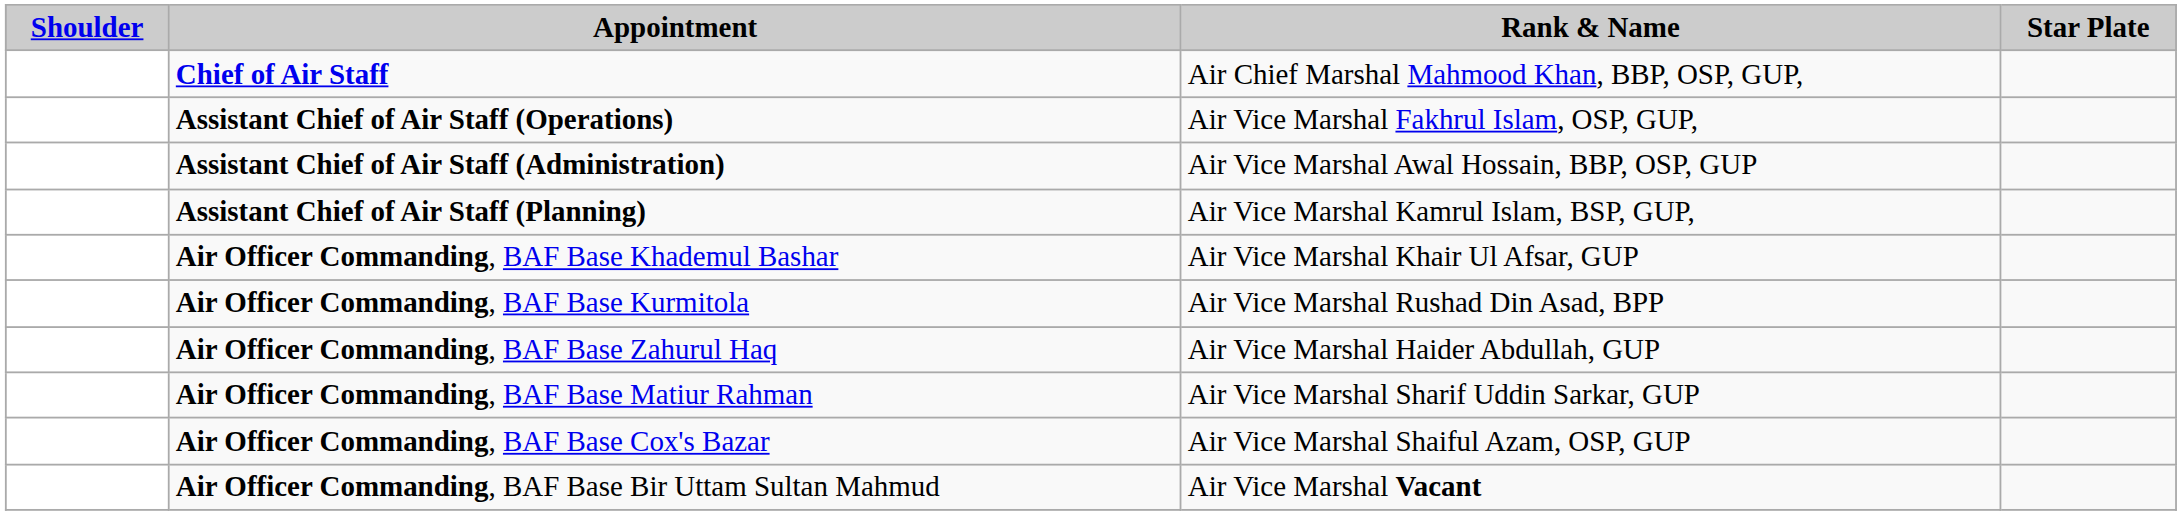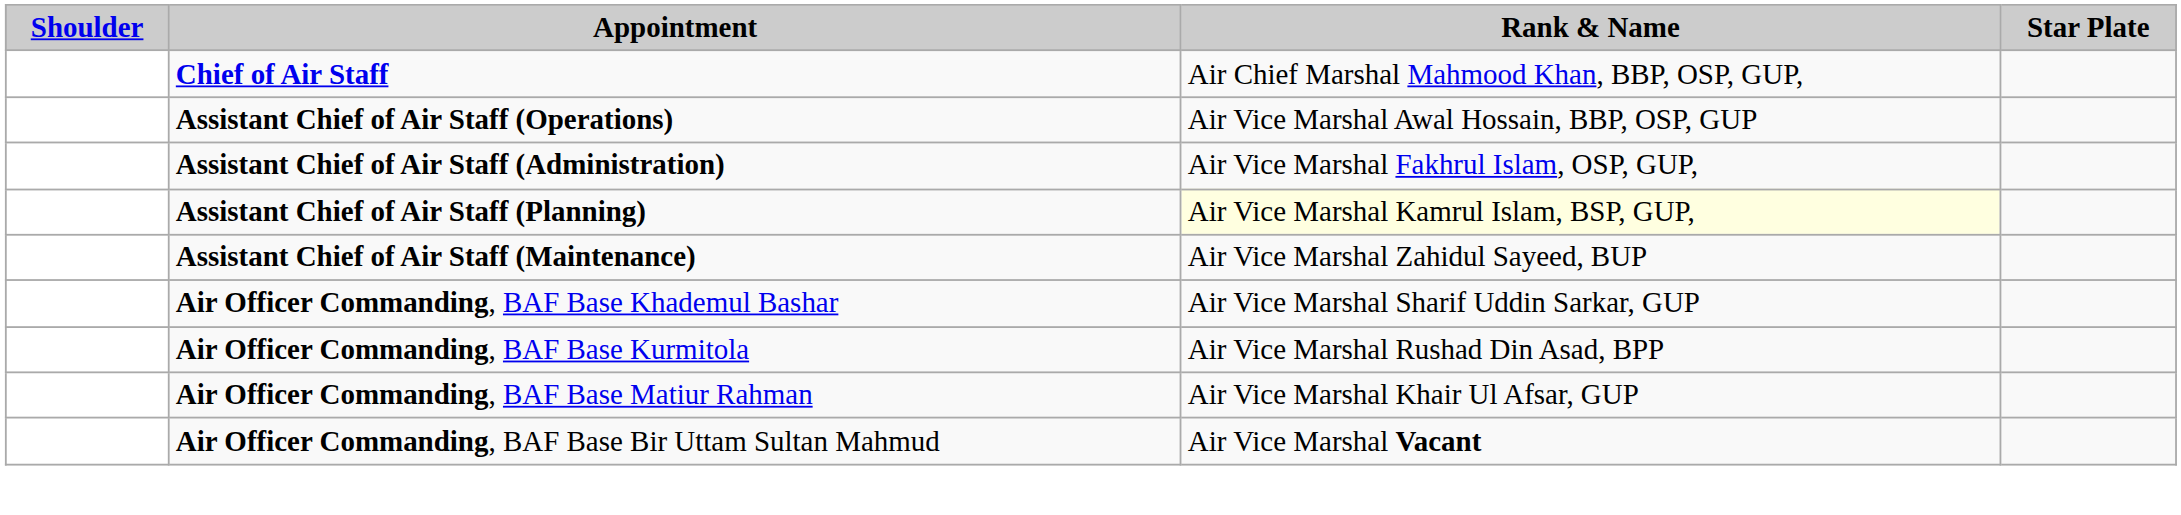 <table class="wikitable" style="width:95%; margin:0 auto;">
 <tr>
 <th style="background:#ccc;"><a href='#'>Shoulder</a></th>
 <th style="background:#ccc;">Appointment</th>
 <th style="background:#ccc;">Rank & Name</th>
 <th style="background:#ccc;">Star Plate</th>
 </tr>
 <tr>
 <td ! style="text-align:center; background: #FFFFFF;"></td>
 <td><strong><a href='#'>Chief of Air Staff</a></strong></td>
 <td>Air Chief Marshal <a href='#'>Mahmood Khan</a>, BBP, OSP, GUP,</td>
 <td></td>
 </tr>
 <tr>
 <td ! style="text-align:center; background: #FFFFFF;"></td>
 <td><strong>Assistant Chief of Air Staff (Operations)</strong></td>
-<td>Air Vice Marshal <a href='#'>Fakhrul Islam</a>, OSP, GUP,</td>
+<td>Air Vice Marshal Awal Hossain, BBP, OSP, GUP</td>
 <td></td>
 </tr>
 <tr>
 <td ! style="text-align:center; background: #FFFFFF;"></td>
 <td><strong>Assistant Chief of Air Staff (Administration)</strong></td>
-<td>Air Vice Marshal Awal Hossain, BBP, OSP, GUP</td>
+<td>Air Vice Marshal <a href='#'>Fakhrul Islam</a>, OSP, GUP,</td>
 <td></td>
 </tr>
 <tr>
 <td ! style="text-align:center; background:#FFFFFF;"></td>
 <td><strong>Assistant Chief of Air Staff (Planning)</strong></td>
-<td>Air Vice Marshal Kamrul Islam, BSP, GUP,</td>
+<td style="background: lightyellow;">Air Vice Marshal Kamrul Islam, BSP, GUP,</td>
+<td></td>
+</tr>
+<tr>
+<td ! style="text-align:center; background: #FFFFFF;"></td>
+<td><strong>Assistant Chief of Air Staff (Maintenance)</strong></td>
+<td>Air Vice Marshal Zahidul Sayeed, BUP</td>
 <td></td>
 </tr>
 <tr>
 <td ! style="text-align:center; background:#FFFFFF;"></td>
 <td><strong>Air Officer Commanding</strong>, <a href='#'>BAF Base Khademul Bashar</a></td>
-<td>Air Vice Marshal  Khair Ul Afsar, GUP</td>
+<td>Air Vice Marshal Sharif Uddin Sarkar, GUP</td>
 <td></td>
 </tr>
 <tr>
 <td ! style="text-align:center; background: #FFFFFF;"></td>
 <td><strong>Air Officer Commanding</strong>, <a href='#'>BAF Base Kurmitola</a></td>
 <td>Air Vice Marshal Rushad Din Asad, BPP</td>
 <td></td>
 </tr>
 <tr>
 <td ! style="text-align:center; background: #FFFFFF;"></td>
-<td><strong>Air Officer Commanding</strong>, <a href='#'>BAF Base Zahurul Haq</a></td>
-<td>Air Vice Marshal Haider Abdullah, GUP</td>
-<td></td>
-</tr>
-<tr>
-<td ! style="text-align:center; background: #FFFFFF;"></td>
 <td><strong>Air Officer Commanding</strong>, <a href='#'>BAF Base Matiur Rahman</a></td>
-<td>Air Vice Marshal Sharif Uddin Sarkar, GUP</td>
-<td></td>
-</tr>
-<tr>
-<td ! style="text-align:center; background: #FFFFFF;"></td>
-<td><strong>Air Officer Commanding</strong>, <a href='#'>BAF Base Cox's Bazar</a></td>
-<td>Air Vice Marshal Shaiful Azam, OSP, GUP</td>
+<td>Air Vice Marshal  Khair Ul Afsar, GUP</td>
 <td></td>
 </tr>
 <tr>
 <td ! style="text-align:center; background: #FFFFFF;"></td>
 <td><strong>Air Officer Commanding</strong>, BAF Base Bir Uttam Sultan Mahmud</td>
 <td>Air Vice Marshal <strong>Vacant</strong></td>
 <td></td>
 </tr>
 </table>
